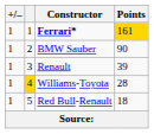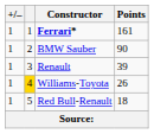 <table class="wikitable" style="font-size: 85%;">
 <tr>
 <th>+/–</th>
 <th></th>
 <th>Constructor</th>
 <th>Points</th>
 </tr>
 <tr>
 <td> 1</td>
 <td align="center">1</td>
 <td> <strong><a href='#'>Ferrari</a>*</strong></td>
-<td style="background: gold;">161</td>
+<td>161</td>
 </tr>
 <tr>
 <td> 1</td>
 <td align="center">2</td>
 <td> <a href='#'>BMW Sauber</a></td>
 <td>90</td>
 </tr>
 <tr>
 <td> 1</td>
 <td align="center">3</td>
 <td> <a href='#'>Renault</a></td>
 <td>39</td>
 </tr>
 <tr>
 <td> 1</td>
 <td align="center" style="background: gold;">4</td>
 <td> <a href='#'>Williams</a>-<a href='#'>Toyota</a></td>
-<td>28</td>
+<td>26</td>
 </tr>
 <tr>
 <td> 1</td>
 <td align="center">5</td>
 <td> <a href='#'>Red Bull</a>-<a href='#'>Renault</a></td>
 <td>18</td>
 </tr>
 <tr>
 <th colspan=4>Source: </th>
 </tr>
 </table>
